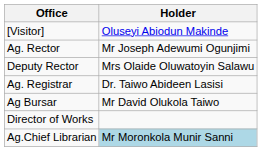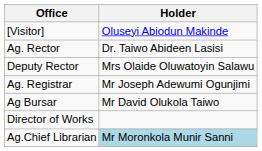 <table class="wikitable">
 <tr>
 <th>Office</th>
 <th>Holder</th>
 </tr>
 <tr>
 <td>[Visitor]</td>
 <td><a href='#'>Oluseyi Abiodun Makinde</a></td>
 </tr>
 <tr>
 <td>Ag. Rector</td>
-<td>Mr Joseph Adewumi Ogunjimi</td>
+<td>Dr. Taiwo Abideen Lasisi</td>
 </tr>
 <tr>
 <td>Deputy Rector</td>
 <td>Mrs Olaide Oluwatoyin Salawu</td>
 </tr>
 <tr>
 <td>Ag. Registrar</td>
-<td>Dr. Taiwo Abideen Lasisi</td>
+<td>Mr Joseph Adewumi Ogunjimi</td>
 </tr>
 <tr>
 <td>Ag Bursar</td>
 <td>Mr David Olukola Taiwo</td>
 </tr>
 <tr>
 <td>Director of Works</td>
 <td></td>
 </tr>
 <tr>
 <td>Ag.Chief Librarian</td>
 <td style="background: lightblue;">Mr Moronkola Munir Sanni</td>
 </tr>
 </table>
